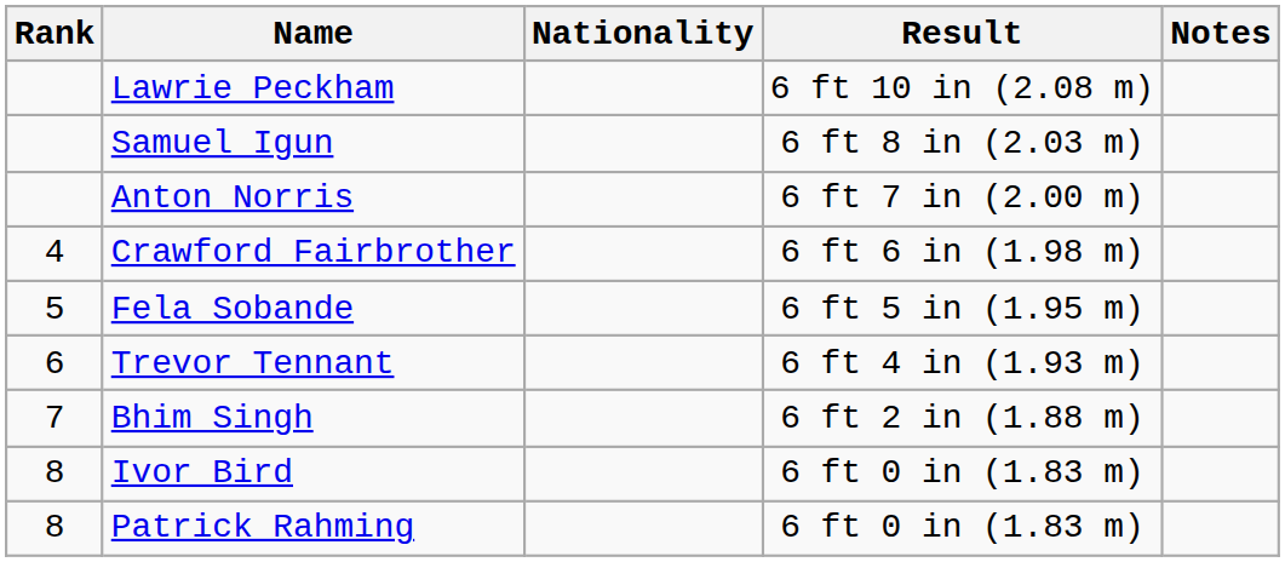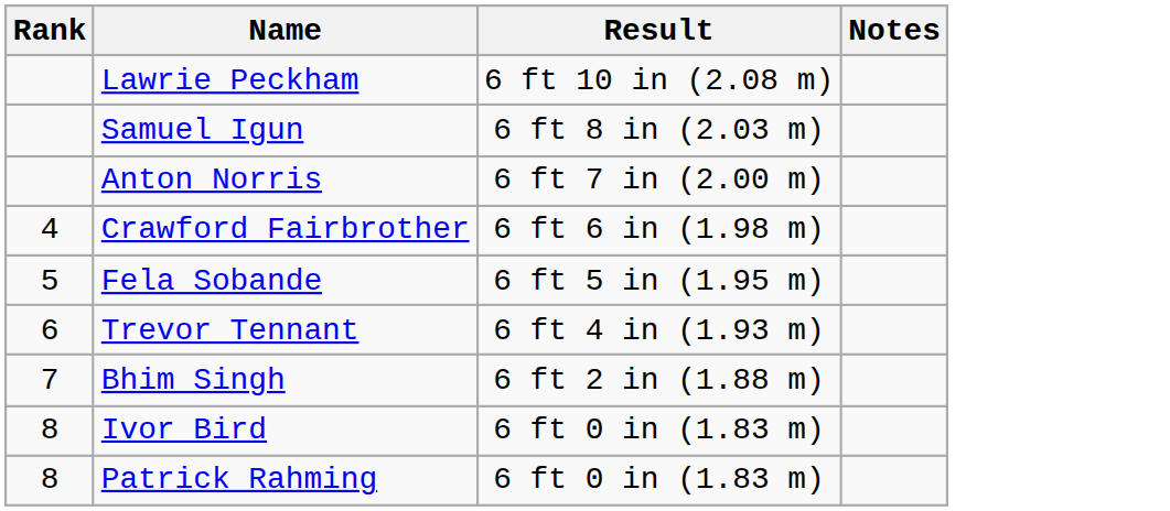 <table class="wikitable sortable" style=" text-align:center">
 <tr>
 <th scope="col">Rank</th>
 <th scope="col">Name</th>
-<th scope="col">Nationality</th>
 <th scope="col">Result</th>
 <th scope="col">Notes</th>
 </tr>
 <tr>
 <td></td>
 <td align=left><a href='#'>Lawrie Peckham</a></td>
-<td align=left></td>
 <td>6 ft 10 in (2.08 m)</td>
 <td></td>
 </tr>
 <tr>
 <td></td>
 <td align=left><a href='#'>Samuel Igun</a></td>
-<td align=left></td>
 <td>6 ft 8 in (2.03 m)</td>
 <td></td>
 </tr>
 <tr>
 <td></td>
 <td align=left><a href='#'>Anton Norris</a></td>
-<td align=left></td>
 <td>6 ft 7 in (2.00 m)</td>
 <td></td>
 </tr>
 <tr>
 <td>4</td>
 <td align=left><a href='#'>Crawford Fairbrother</a></td>
-<td align=left></td>
 <td>6 ft 6 in (1.98 m)</td>
 <td></td>
 </tr>
 <tr>
 <td>5</td>
 <td align=left><a href='#'>Fela Sobande</a></td>
-<td align=left></td>
 <td>6 ft 5 in (1.95 m)</td>
 <td></td>
 </tr>
 <tr>
 <td>6</td>
 <td align=left><a href='#'>Trevor Tennant</a></td>
-<td align=left></td>
 <td>6 ft 4 in (1.93 m)</td>
 <td></td>
 </tr>
 <tr>
 <td>7</td>
 <td align=left><a href='#'>Bhim Singh</a></td>
-<td align=left></td>
 <td>6 ft 2 in (1.88 m)</td>
 <td></td>
 </tr>
 <tr>
 <td>8</td>
 <td align=left><a href='#'>Ivor Bird</a></td>
-<td align=left></td>
 <td>6 ft 0 in (1.83 m)</td>
 <td></td>
 </tr>
 <tr>
 <td>8</td>
 <td align=left><a href='#'>Patrick Rahming</a></td>
-<td align=left></td>
 <td>6 ft 0 in (1.83 m)</td>
 <td></td>
 </tr>
 </table>
